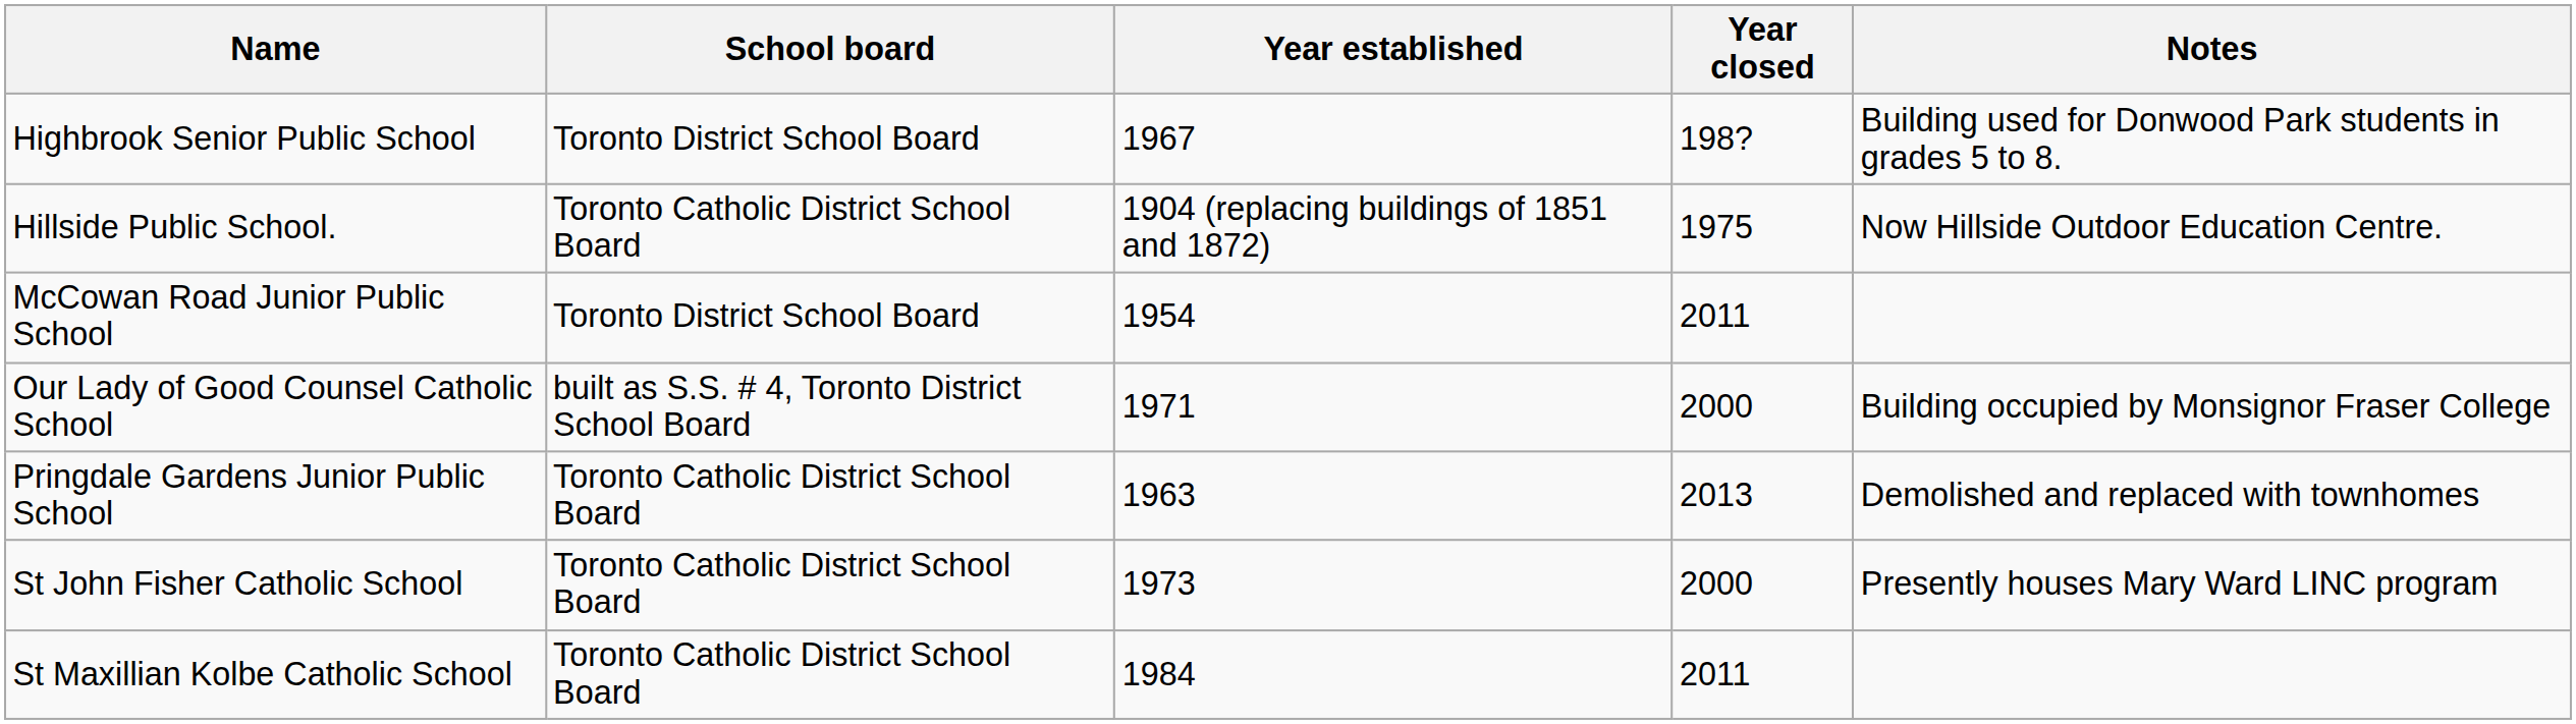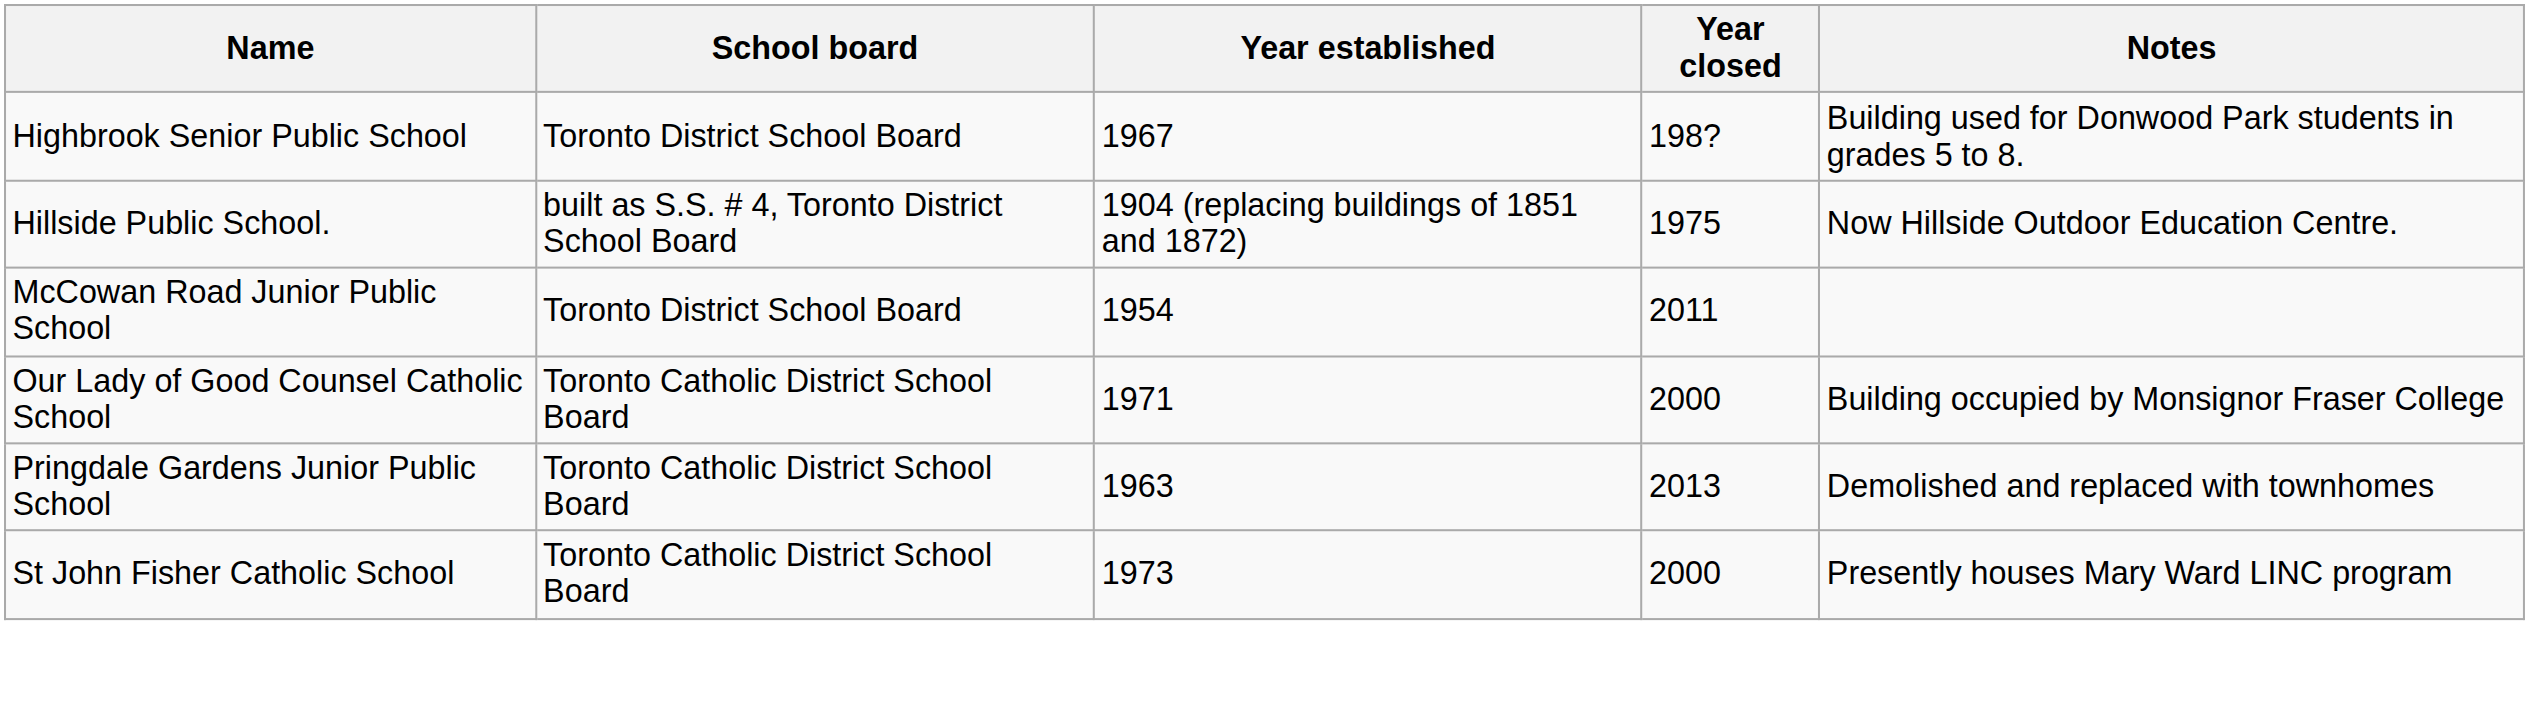 <table class="wikitable sortable plainrowheaders">
 <tr>
 <th>Name</th>
 <th>School board</th>
 <th>Year established</th>
 <th>Year closed</th>
 <th>Notes</th>
 </tr>
 <tr>
 <td>Highbrook Senior Public School</td>
 <td>Toronto District School Board</td>
 <td>1967</td>
 <td>198?</td>
 <td>Building used for Donwood Park students in grades 5 to 8.</td>
 </tr>
 <tr>
 <td>Hillside Public School.</td>
-<td>Toronto Catholic District School Board</td>
+<td>built as S.S. # 4, Toronto District School Board</td>
 <td>1904 (replacing buildings of 1851 and 1872)</td>
 <td>1975</td>
 <td>Now Hillside Outdoor Education Centre.</td>
 </tr>
 <tr>
 <td>McCowan Road Junior Public School</td>
 <td>Toronto District School Board</td>
 <td>1954</td>
 <td>2011</td>
 <td></td>
 </tr>
 <tr>
 <td>Our Lady of Good Counsel Catholic School</td>
-<td>built as S.S. # 4, Toronto District School Board</td>
+<td>Toronto Catholic District School Board</td>
 <td>1971</td>
 <td>2000</td>
 <td>Building occupied by Monsignor Fraser College</td>
 </tr>
 <tr>
 <td>Pringdale Gardens Junior Public School</td>
 <td>Toronto Catholic District School Board</td>
 <td>1963</td>
 <td>2013</td>
 <td>Demolished and replaced with townhomes</td>
 </tr>
 <tr>
 <td>St John Fisher Catholic School</td>
 <td>Toronto Catholic District School Board</td>
 <td>1973</td>
 <td>2000</td>
 <td>Presently houses Mary Ward LINC program</td>
 </tr>
-<tr>
-<td>St Maxillian Kolbe Catholic School</td>
-<td>Toronto Catholic District School Board</td>
-<td>1984</td>
-<td>2011</td>
-<td></td>
-</tr>
 </table>
